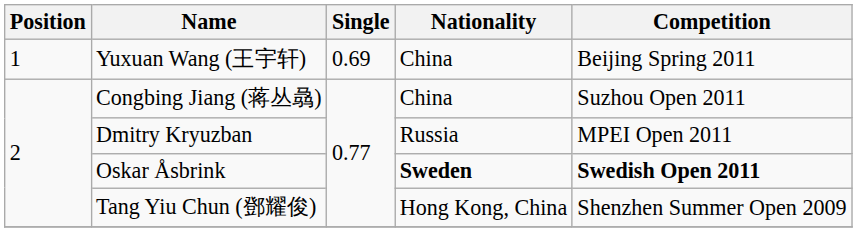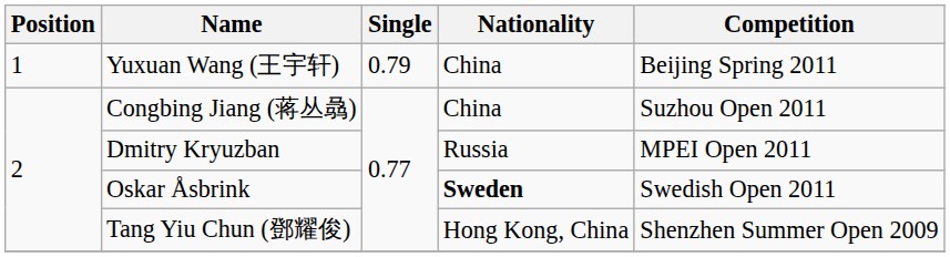 <table class="wikitable">
 <tr>
 <th>Position</th>
 <th>Name</th>
 <th>Single</th>
 <th>Nationality</th>
 <th>Competition</th>
 </tr>
 <tr>
 <td>1</td>
 <td>Yuxuan Wang (王宇轩)</td>
-<td>0.69</td>
+<td>0.79</td>
 <td> China</td>
 <td> Beijing Spring 2011</td>
 </tr>
 <tr>
 <td rowspan="4">2</td>
 <td>Congbing Jiang (蒋丛骉)</td>
 <td rowspan="4">0.77</td>
 <td> China</td>
 <td> Suzhou Open 2011</td>
 </tr>
 <tr>
 <td>Dmitry Kryuzban</td>
 <td> Russia</td>
 <td> MPEI Open 2011</td>
 </tr>
 <tr>
 <td>Oskar Åsbrink</td>
 <td><strong> Sweden</strong></td>
-<td><strong> Swedish Open 2011</strong></td>
+<td> Swedish Open 2011</td>
 </tr>
 <tr>
 <td>Tang Yiu Chun (鄧耀俊)</td>
 <td> Hong Kong, China</td>
 <td> Shenzhen Summer Open 2009</td>
 </tr>
 <tr>
 </tr>
 </table>
